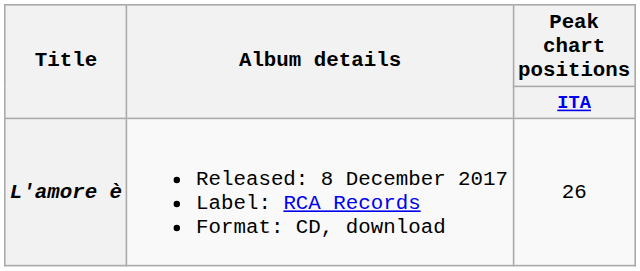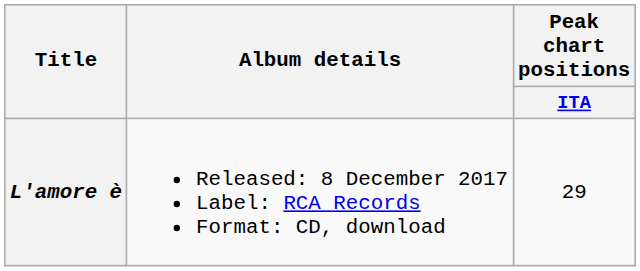 <table class="wikitable plainrowheaders" border="1" style="text-align:center;">
 <tr>
 <th rowspan="2" scope="column">Title</th>
 <th rowspan="2" scope="column">Album details</th>
 <th colspan="1" scope="column">Peak chart positions</th>
 </tr>
 <tr>
 <th scope="col" style="width:3em;font-size:90%;"><a href='#'>ITA</a><br></th>
 </tr>
 <tr>
 <th scope="row"><em>L'amore è</em></th>
 <td style="text-align:left;"><br><ul><li>Released: 8 December 2017</li><li>Label: <a href='#'>RCA Records</a></li><li>Format: CD, download</li></ul></td>
-<td>26</td>
+<td>29</td>
 </tr>
 </table>
